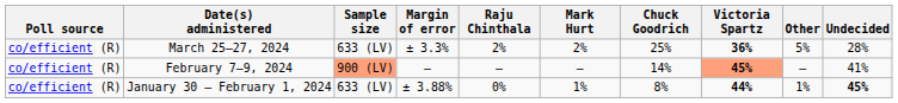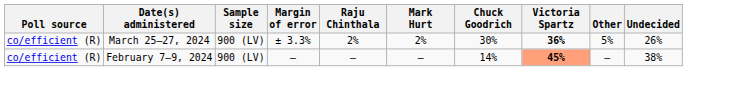 <table class="wikitable" style="font-size:90%;text-align:center;">
 <tr valign=bottom>
 <th>Poll source</th>
 <th>Date(s)<br>administered</th>
 <th>Sample<br>size</th>
 <th>Margin<br>of error</th>
 <th style="width:75px;">Raju<br>Chinthala</th>
 <th style="width:75px;">Mark<br>Hurt</th>
 <th style="width:75px;">Chuck<br>Goodrich</th>
 <th style="width:75px;">Victoria<br>Spartz</th>
 <th>Other</th>
 <th>Undecided</th>
 </tr>
 <tr>
 <td style="text-align:left;"><a href='#'>co/efficient</a> (R)</td>
 <td>March 25–27, 2024</td>
-<td>633 (LV)</td>
+<td>900 (LV)</td>
 <td>± 3.3%</td>
 <td>2%</td>
 <td>2%</td>
-<td>25%</td>
+<td>30%</td>
 <td><strong>36%</strong></td>
 <td>5%</td>
-<td>28%</td>
+<td>26%</td>
 </tr>
 <tr>
 <td style="text-align:left;"><a href='#'>co/efficient</a> (R)</td>
 <td>February 7–9, 2024</td>
-<td style="background: lightsalmon;">900 (LV)</td>
+<td>900 (LV)</td>
 <td>–</td>
 <td>–</td>
 <td>–</td>
 <td>14%</td>
 <td style="background: lightsalmon;"><strong>45%</strong></td>
 <td>–</td>
-<td>41%</td>
-</tr>
-<tr>
-<td style="text-align:left;"><a href='#'>co/efficient</a> (R)</td>
-<td>January 30 – February 1, 2024</td>
-<td>633 (LV)</td>
-<td>± 3.88%</td>
-<td>0%</td>
-<td>1%</td>
-<td>8%</td>
-<td><strong>44%</strong></td>
-<td>1%</td>
-<td><strong>45%</strong></td>
+<td>38%</td>
 </tr>
 </table>
